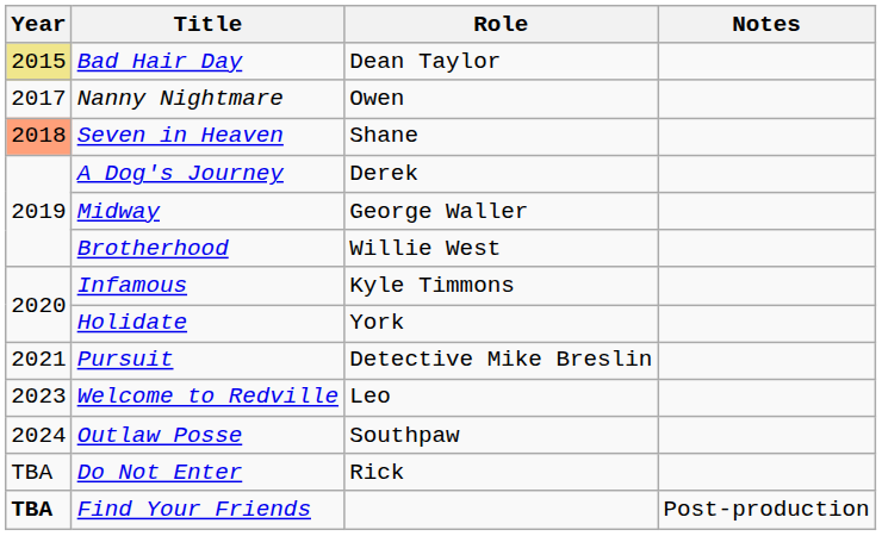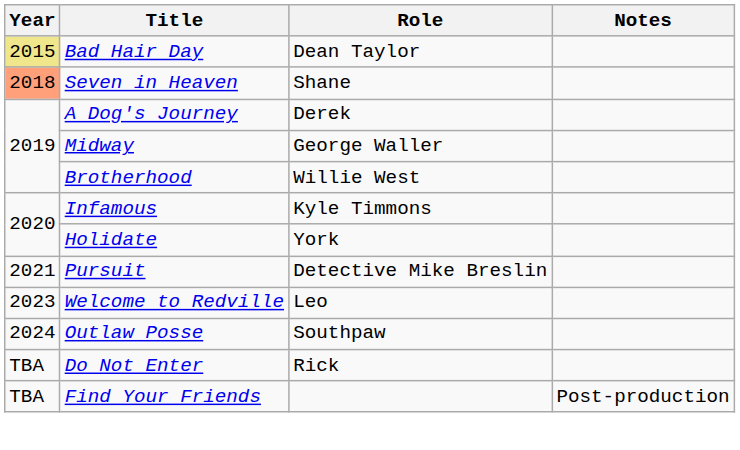 <table class="wikitable sortable">
 <tr>
 <th>Year</th>
 <th>Title</th>
 <th>Role</th>
 <th class="unsortable">Notes</th>
 </tr>
 <tr>
 <td style="background: khaki;">2015</td>
 <td><em><a href='#'>Bad Hair Day</a></em></td>
 <td>Dean Taylor</td>
-<td></td>
-</tr>
-<tr>
-<td>2017</td>
-<td><em>Nanny Nightmare</em></td>
-<td>Owen</td>
 <td></td>
 </tr>
 <tr>
 <td style="background: lightsalmon;">2018</td>
 <td><em><a href='#'>Seven in Heaven</a></em></td>
 <td>Shane</td>
 <td></td>
 </tr>
 <tr>
 <td rowspan="3">2019</td>
 <td data-sort-value="Dog's Journey, A"><em><a href='#'>A Dog's Journey</a></em></td>
 <td>Derek</td>
 <td></td>
 </tr>
 <tr>
 <td><em><a href='#'>Midway</a></em></td>
 <td>George Waller</td>
 <td></td>
 </tr>
 <tr>
 <td><em><a href='#'>Brotherhood</a></em></td>
 <td>Willie West</td>
 <td></td>
 </tr>
 <tr>
 <td rowspan="2">2020</td>
 <td><em><a href='#'>Infamous</a></em></td>
 <td>Kyle Timmons</td>
 <td></td>
 </tr>
 <tr>
 <td><em><a href='#'>Holidate</a></em></td>
 <td>York</td>
 <td></td>
 </tr>
 <tr>
 <td>2021</td>
 <td><em><a href='#'>Pursuit</a></em></td>
 <td>Detective Mike Breslin</td>
 <td></td>
 </tr>
 <tr>
 <td>2023</td>
 <td><em><a href='#'>Welcome to Redville</a></em></td>
 <td>Leo</td>
 <td></td>
 </tr>
 <tr>
 <td>2024</td>
 <td><em><a href='#'>Outlaw Posse</a></em></td>
 <td>Southpaw</td>
 <td></td>
 </tr>
 <tr>
 <td>TBA</td>
 <td><em><a href='#'>Do Not Enter</a></em></td>
 <td>Rick</td>
 <td></td>
 </tr>
 <tr>
-<td><strong>TBA</strong></td>
+<td>TBA</td>
 <td><em><a href='#'>Find Your Friends</a></em></td>
 <td></td>
 <td>Post-production</td>
 </tr>
 </table>
